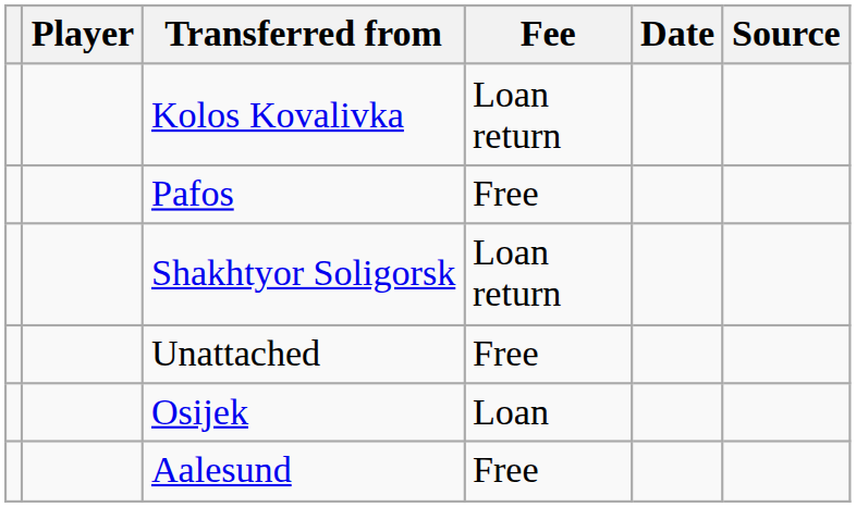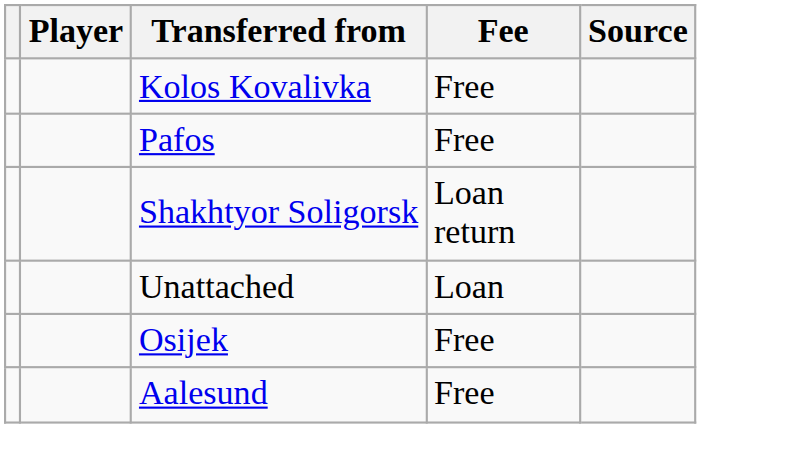 <table class="wikitable plainrowheaders sortable">
 <tr>
 <th></th>
 <th scope="col">Player</th>
 <th>Transferred from</th>
 <th style="width: 65px;">Fee</th>
-<th scope="col">Date</th>
 <th scope="col">Source</th>
 </tr>
 <tr>
 <td align=center></td>
 <td></td>
 <td> <a href='#'>Kolos Kovalivka</a></td>
-<td>Loan return</td>
-<td></td>
+<td>Free</td>
 <td></td>
 </tr>
 <tr>
 <td align=center></td>
 <td></td>
 <td> <a href='#'>Pafos</a></td>
 <td>Free</td>
 <td></td>
-<td></td>
 </tr>
 <tr>
 <td align=center></td>
 <td></td>
 <td> <a href='#'>Shakhtyor Soligorsk</a></td>
 <td>Loan return</td>
 <td></td>
-<td></td>
 </tr>
 <tr>
 <td align=center></td>
 <td></td>
 <td>Unattached</td>
-<td>Free</td>
-<td></td>
+<td>Loan</td>
 <td></td>
 </tr>
 <tr>
 <td align=center></td>
 <td></td>
 <td> <a href='#'>Osijek</a></td>
-<td>Loan</td>
-<td></td>
+<td>Free</td>
 <td></td>
 </tr>
 <tr>
 <td align=center></td>
 <td></td>
 <td> <a href='#'>Aalesund</a></td>
 <td>Free</td>
 <td></td>
-<td></td>
 </tr>
 </table>
